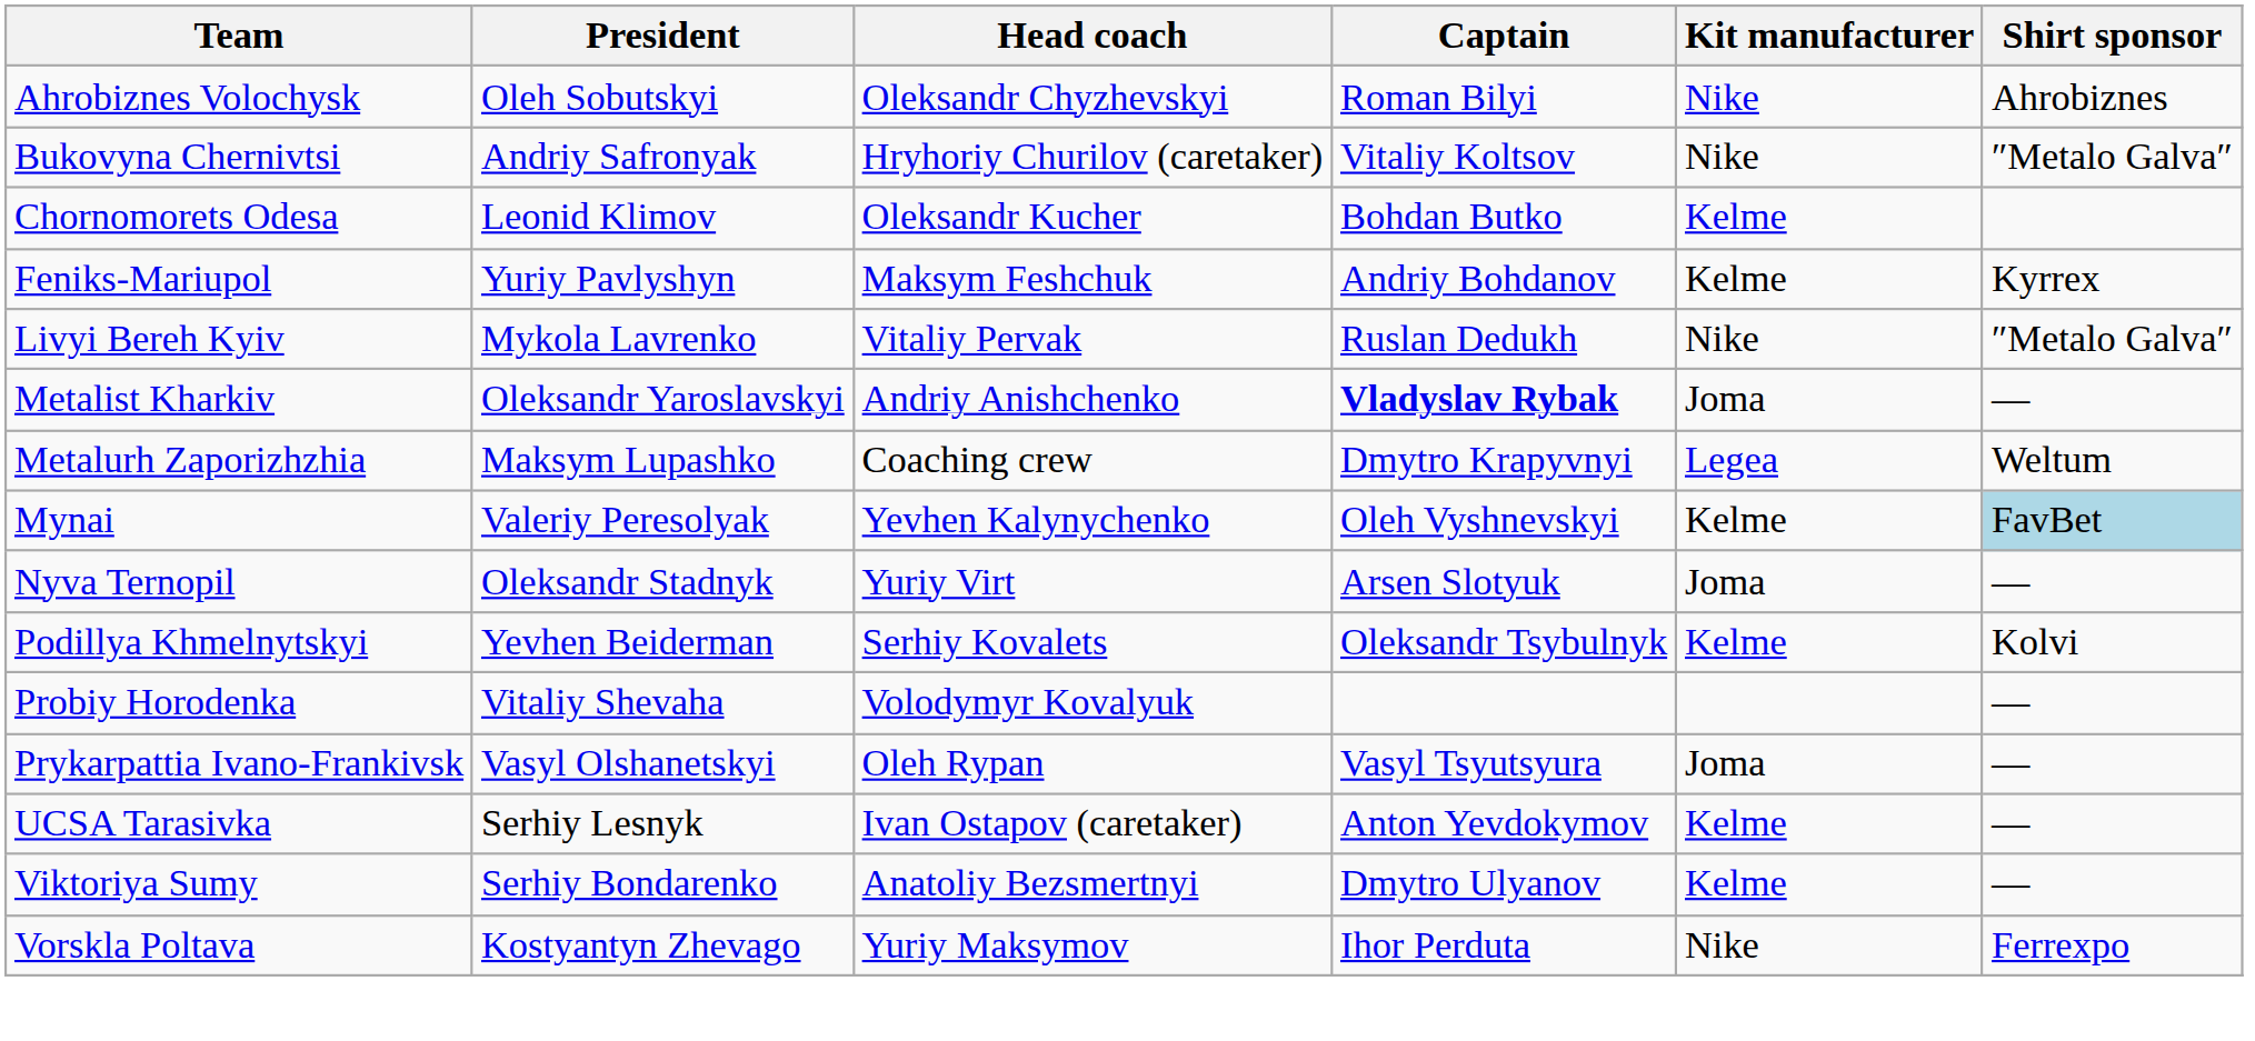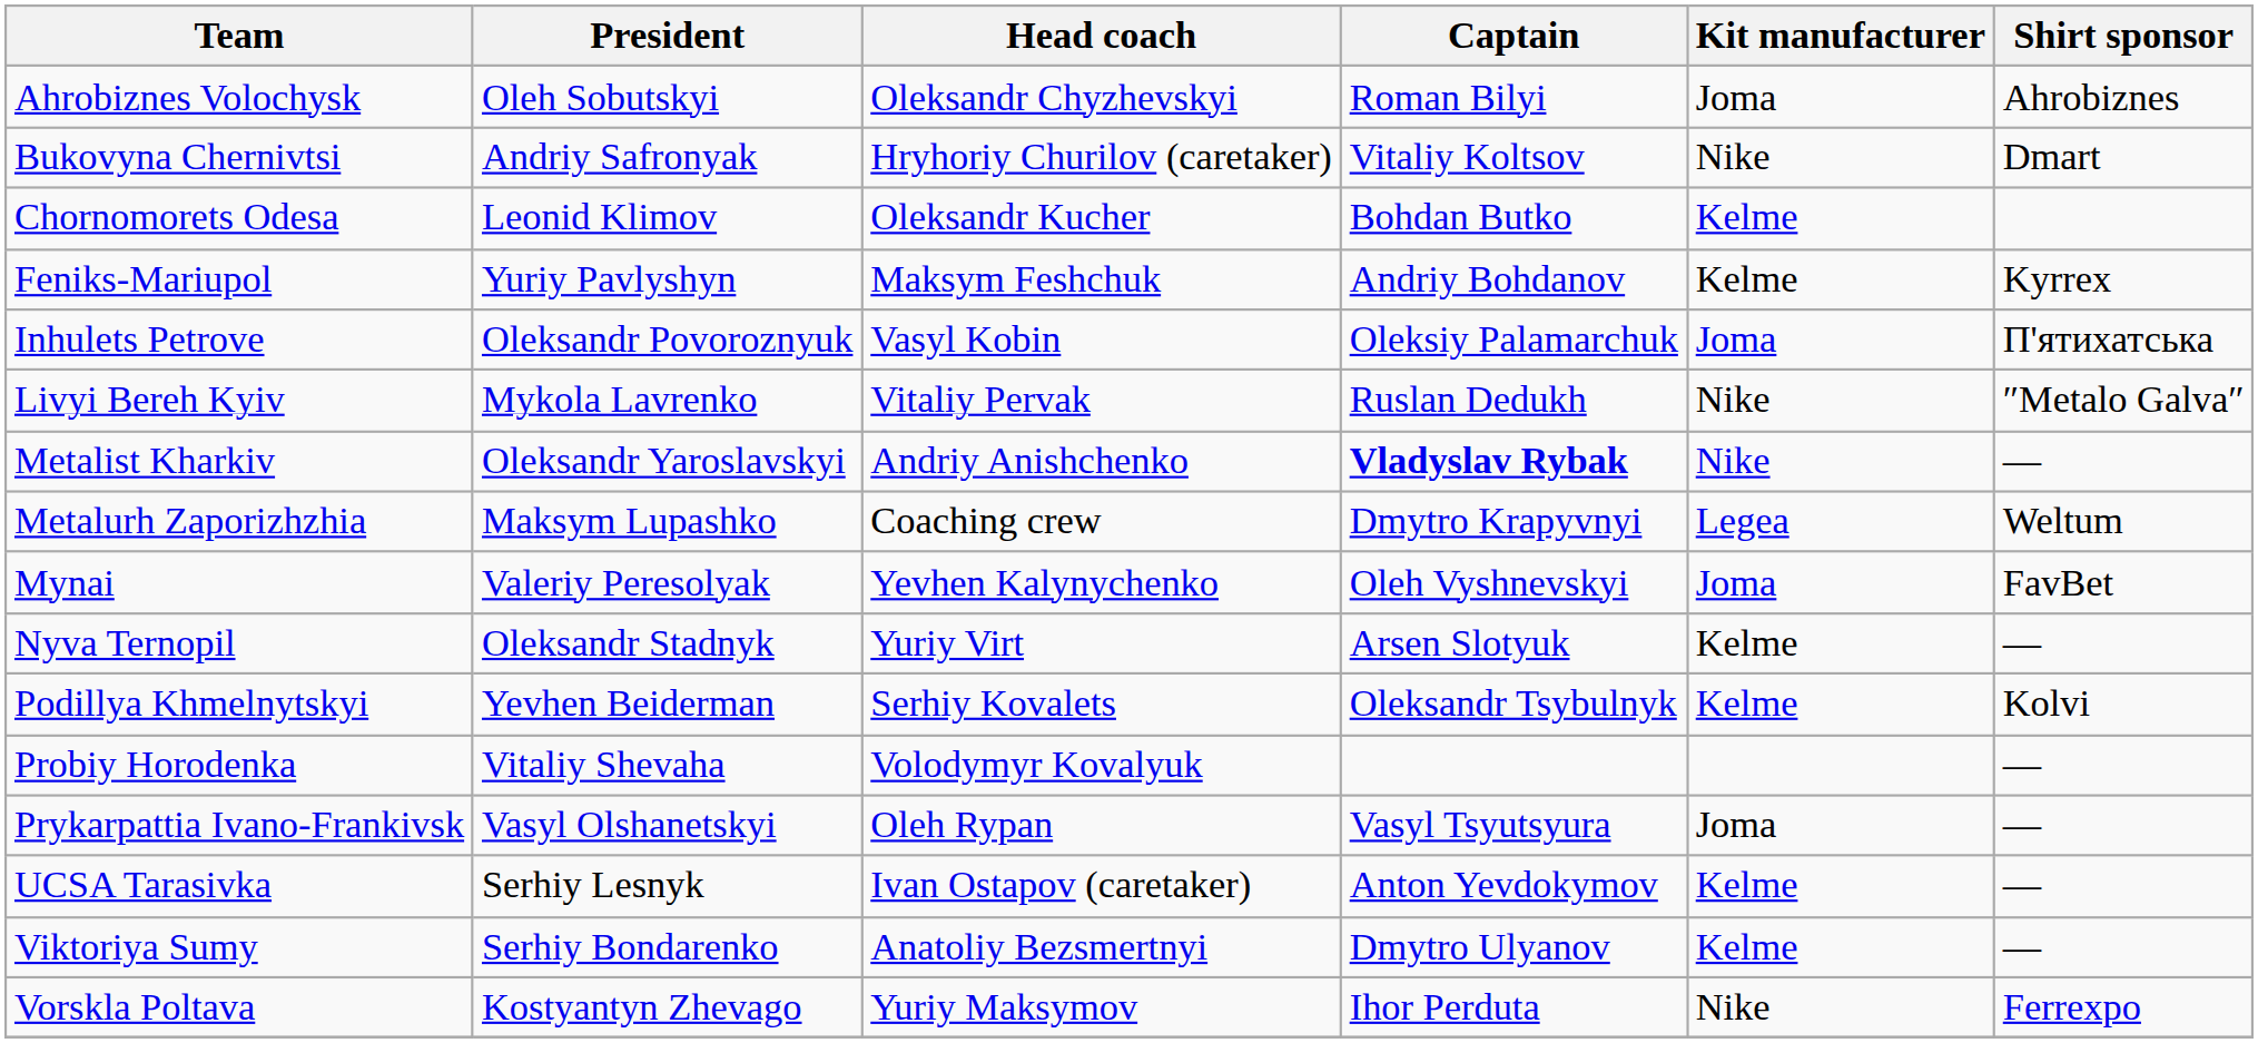 <table class="wikitable sortable" style="text-align:left;">
 <tr>
 <th>Team</th>
 <th>President</th>
 <th>Head coach</th>
 <th>Captain</th>
 <th>Kit manufacturer</th>
 <th>Shirt sponsor</th>
 </tr>
 <tr>
 <td><a href='#'>Ahrobiznes Volochysk</a></td>
 <td><a href='#'>Oleh Sobutskyi</a></td>
 <td><a href='#'>Oleksandr Chyzhevskyi</a></td>
 <td><a href='#'>Roman Bilyi</a></td>
-<td><a href='#'>Nike</a></td>
+<td>Joma</td>
 <td>Ahrobiznes</td>
 </tr>
 <tr>
 <td><a href='#'>Bukovyna Chernivtsi</a></td>
 <td><a href='#'>Andriy Safronyak</a></td>
 <td><a href='#'>Hryhoriy Churilov</a> (caretaker)</td>
 <td><a href='#'>Vitaliy Koltsov</a></td>
 <td>Nike</td>
-<td>″Metalo Galva″</td>
+<td>Dmart</td>
 </tr>
 <tr>
 <td><a href='#'>Chornomorets Odesa</a></td>
 <td><a href='#'>Leonid Klimov</a></td>
 <td><a href='#'>Oleksandr Kucher</a></td>
 <td><a href='#'>Bohdan Butko</a></td>
 <td><a href='#'>Kelme</a></td>
 <td></td>
 </tr>
 <tr>
 <td><a href='#'>Feniks-Mariupol</a></td>
 <td><a href='#'>Yuriy Pavlyshyn</a></td>
 <td><a href='#'>Maksym Feshchuk</a></td>
 <td><a href='#'>Andriy Bohdanov</a></td>
 <td>Kelme</td>
 <td>Kyrrex</td>
 </tr>
 <tr>
+<td><a href='#'>Inhulets Petrove</a></td>
+<td><a href='#'>Oleksandr Povoroznyuk</a></td>
+<td><a href='#'>Vasyl Kobin</a></td>
+<td><a href='#'>Oleksiy Palamarchuk</a></td>
+<td><a href='#'>Joma</a></td>
+<td>П'ятихатська</td>
+</tr>
+<tr>
 <td><a href='#'>Livyi Bereh Kyiv</a></td>
 <td><a href='#'>Mykola Lavrenko</a></td>
 <td><a href='#'>Vitaliy Pervak</a></td>
 <td><a href='#'>Ruslan Dedukh</a></td>
 <td>Nike</td>
 <td>″Metalo Galva″</td>
 </tr>
 <tr>
 <td><a href='#'>Metalist Kharkiv</a></td>
 <td><a href='#'>Oleksandr Yaroslavskyi</a></td>
 <td><a href='#'>Andriy Anishchenko</a></td>
 <td><strong><a href='#'>Vladyslav Rybak</a></strong></td>
-<td>Joma</td>
+<td><a href='#'>Nike</a></td>
 <td>—</td>
 </tr>
 <tr>
 <td><a href='#'>Metalurh Zaporizhzhia</a></td>
 <td><a href='#'>Maksym Lupashko</a></td>
 <td>Coaching crew</td>
 <td><a href='#'>Dmytro Krapyvnyi</a></td>
 <td><a href='#'>Legea</a></td>
 <td>Weltum</td>
 </tr>
 <tr>
 <td><a href='#'>Mynai</a></td>
 <td><a href='#'>Valeriy Peresolyak</a></td>
 <td><a href='#'>Yevhen Kalynychenko</a></td>
 <td><a href='#'>Oleh Vyshnevskyi</a></td>
-<td>Kelme</td>
-<td style="background: lightblue;">FavBet</td>
+<td><a href='#'>Joma</a></td>
+<td>FavBet</td>
 </tr>
 <tr>
 <td><a href='#'>Nyva Ternopil</a></td>
 <td><a href='#'>Oleksandr Stadnyk</a></td>
 <td><a href='#'>Yuriy Virt</a></td>
 <td><a href='#'>Arsen Slotyuk</a></td>
-<td>Joma</td>
+<td>Kelme</td>
 <td>—</td>
 </tr>
 <tr>
 <td><a href='#'>Podillya Khmelnytskyi</a></td>
 <td><a href='#'>Yevhen Beiderman</a></td>
 <td><a href='#'>Serhiy Kovalets</a></td>
 <td><a href='#'>Oleksandr Tsybulnyk</a></td>
 <td><a href='#'>Kelme</a></td>
 <td>Kolvi</td>
 </tr>
 <tr>
 <td><a href='#'>Probiy Horodenka</a></td>
 <td><a href='#'>Vitaliy Shevaha</a></td>
 <td><a href='#'>Volodymyr Kovalyuk</a></td>
 <td></td>
 <td></td>
 <td>—</td>
 </tr>
 <tr>
 <td><a href='#'>Prykarpattia Ivano-Frankivsk</a></td>
 <td><a href='#'>Vasyl Olshanetskyi</a></td>
 <td><a href='#'>Oleh Rypan</a></td>
 <td><a href='#'>Vasyl Tsyutsyura</a></td>
 <td>Joma</td>
 <td>—</td>
 </tr>
 <tr>
 <td><a href='#'>UCSA Tarasivka</a></td>
 <td>Serhiy Lesnyk</td>
 <td><a href='#'>Ivan Ostapov</a> (caretaker)</td>
 <td><a href='#'>Anton Yevdokymov</a></td>
 <td><a href='#'>Kelme</a></td>
 <td>—</td>
 </tr>
 <tr>
 <td><a href='#'>Viktoriya Sumy</a></td>
 <td><a href='#'>Serhiy Bondarenko</a></td>
 <td><a href='#'>Anatoliy Bezsmertnyi</a></td>
 <td><a href='#'>Dmytro Ulyanov</a></td>
 <td><a href='#'>Kelme</a></td>
 <td>—</td>
 </tr>
 <tr>
 <td><a href='#'>Vorskla Poltava</a></td>
 <td><a href='#'>Kostyantyn Zhevago</a></td>
 <td><a href='#'>Yuriy Maksymov</a></td>
 <td><a href='#'>Ihor Perduta</a></td>
 <td>Nike</td>
 <td><a href='#'>Ferrexpo</a></td>
 </tr>
 <tr>
 </tr>
 </table>
